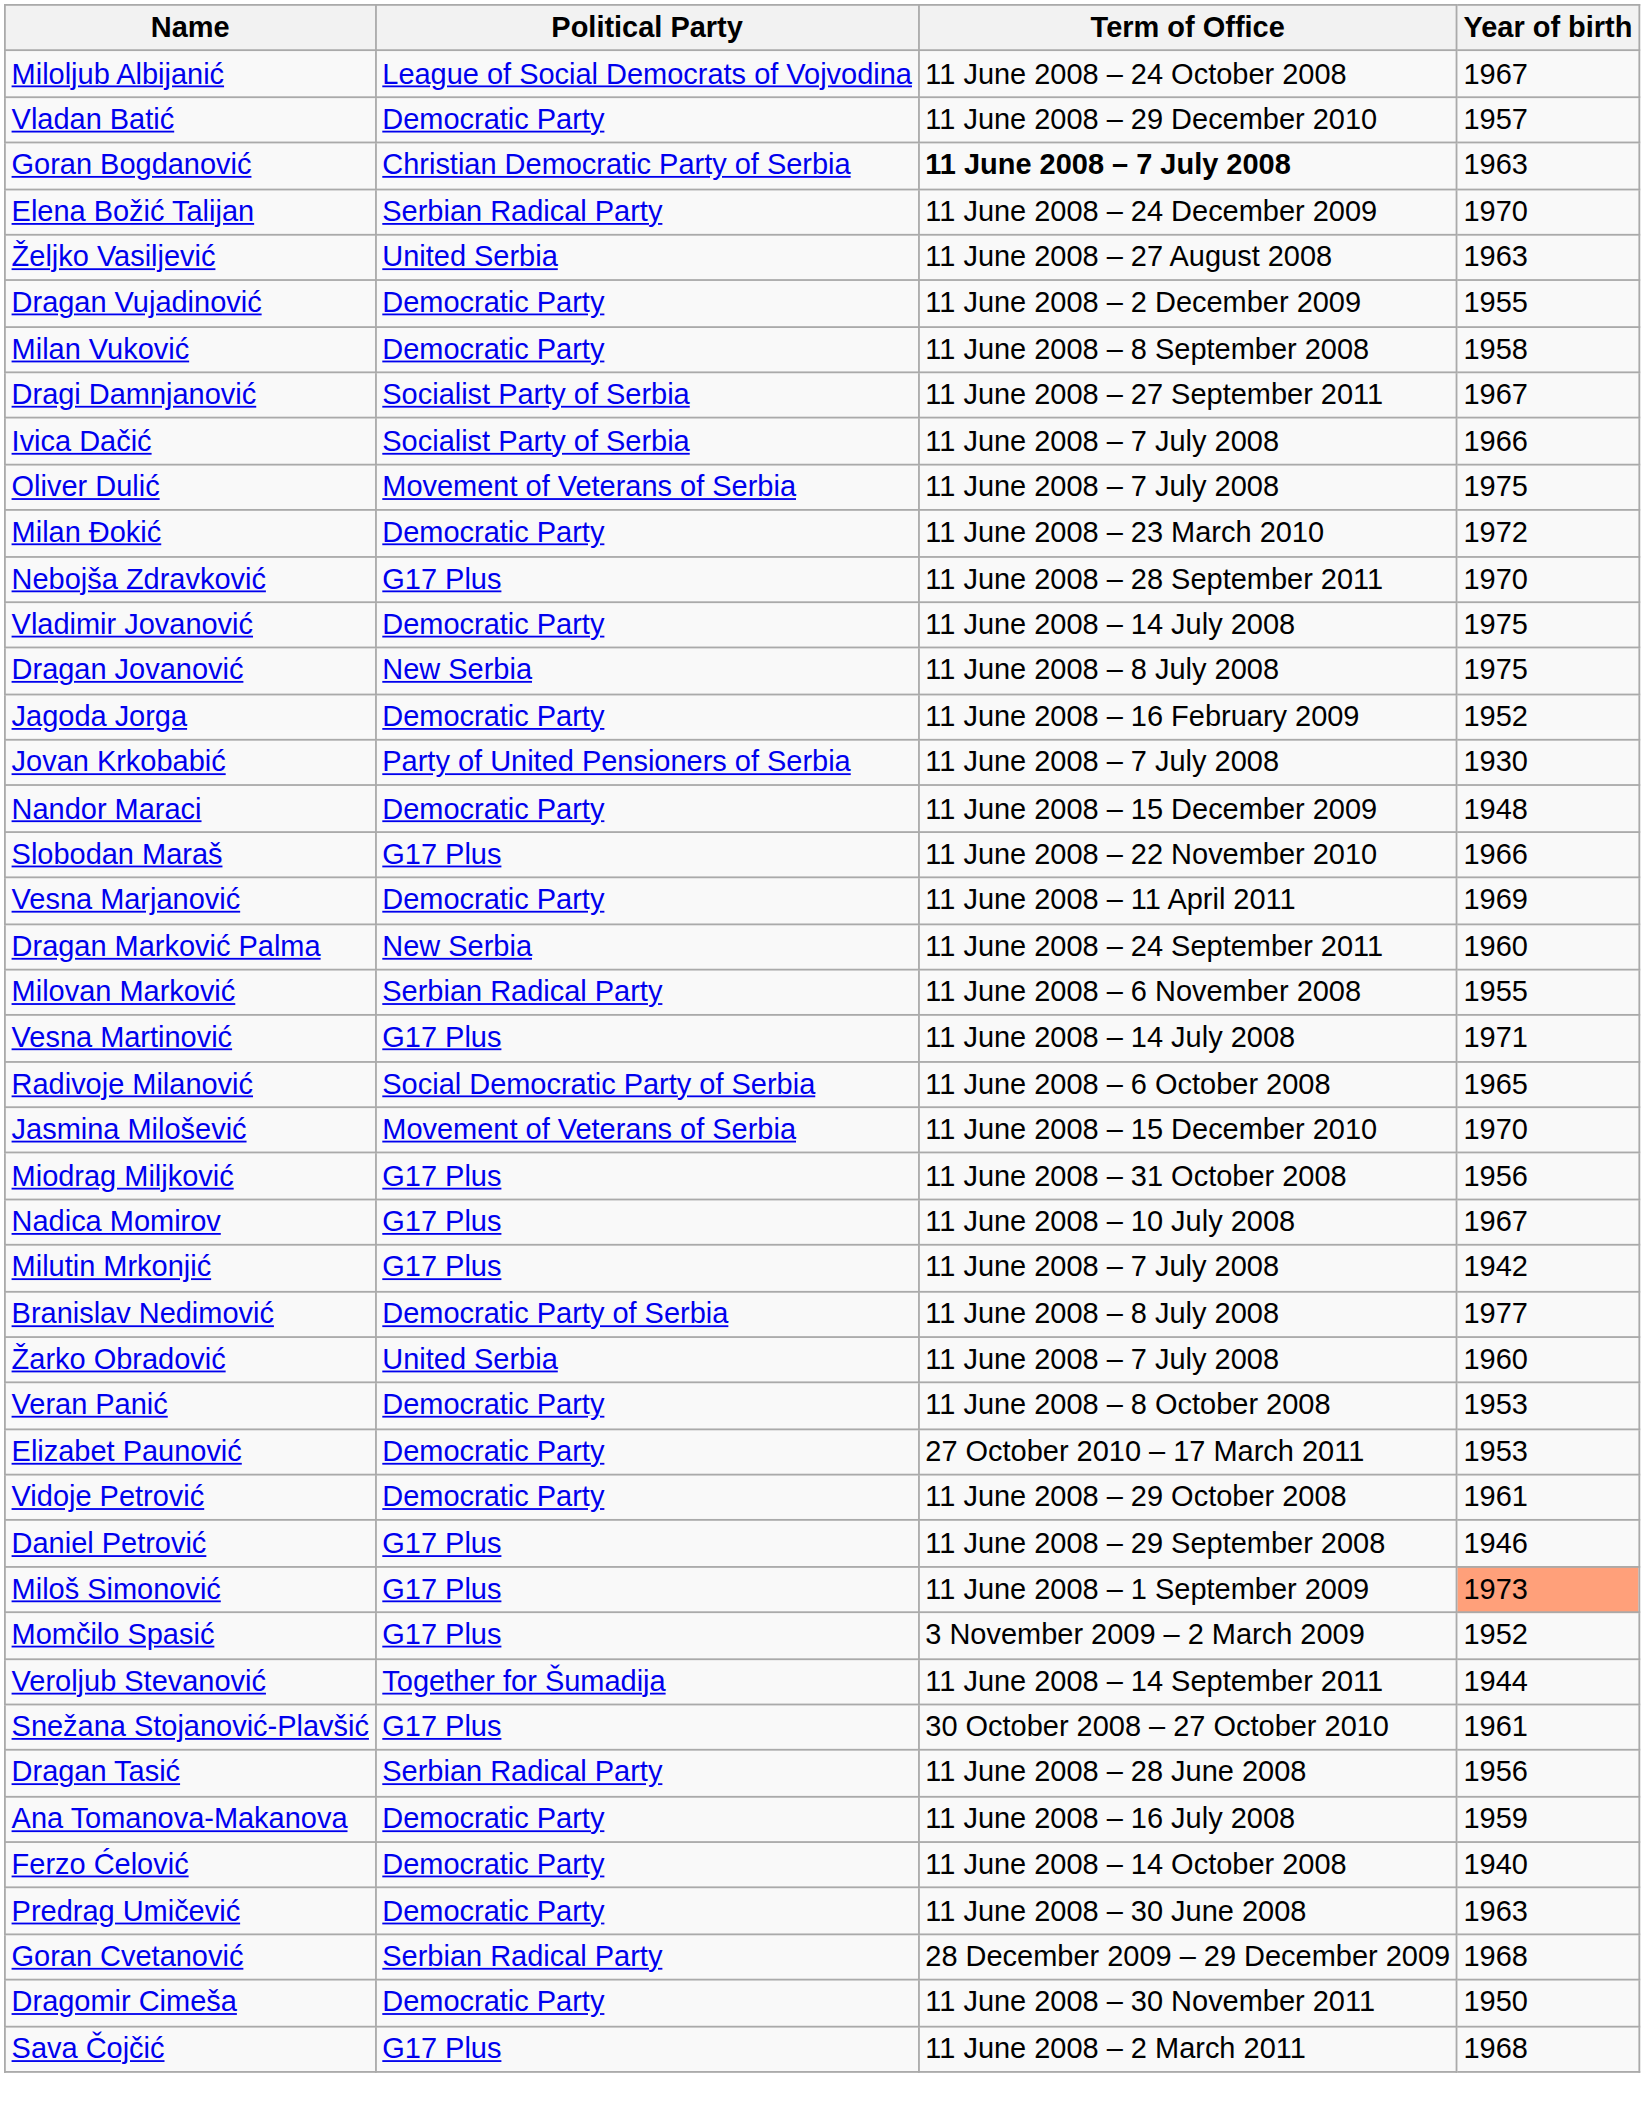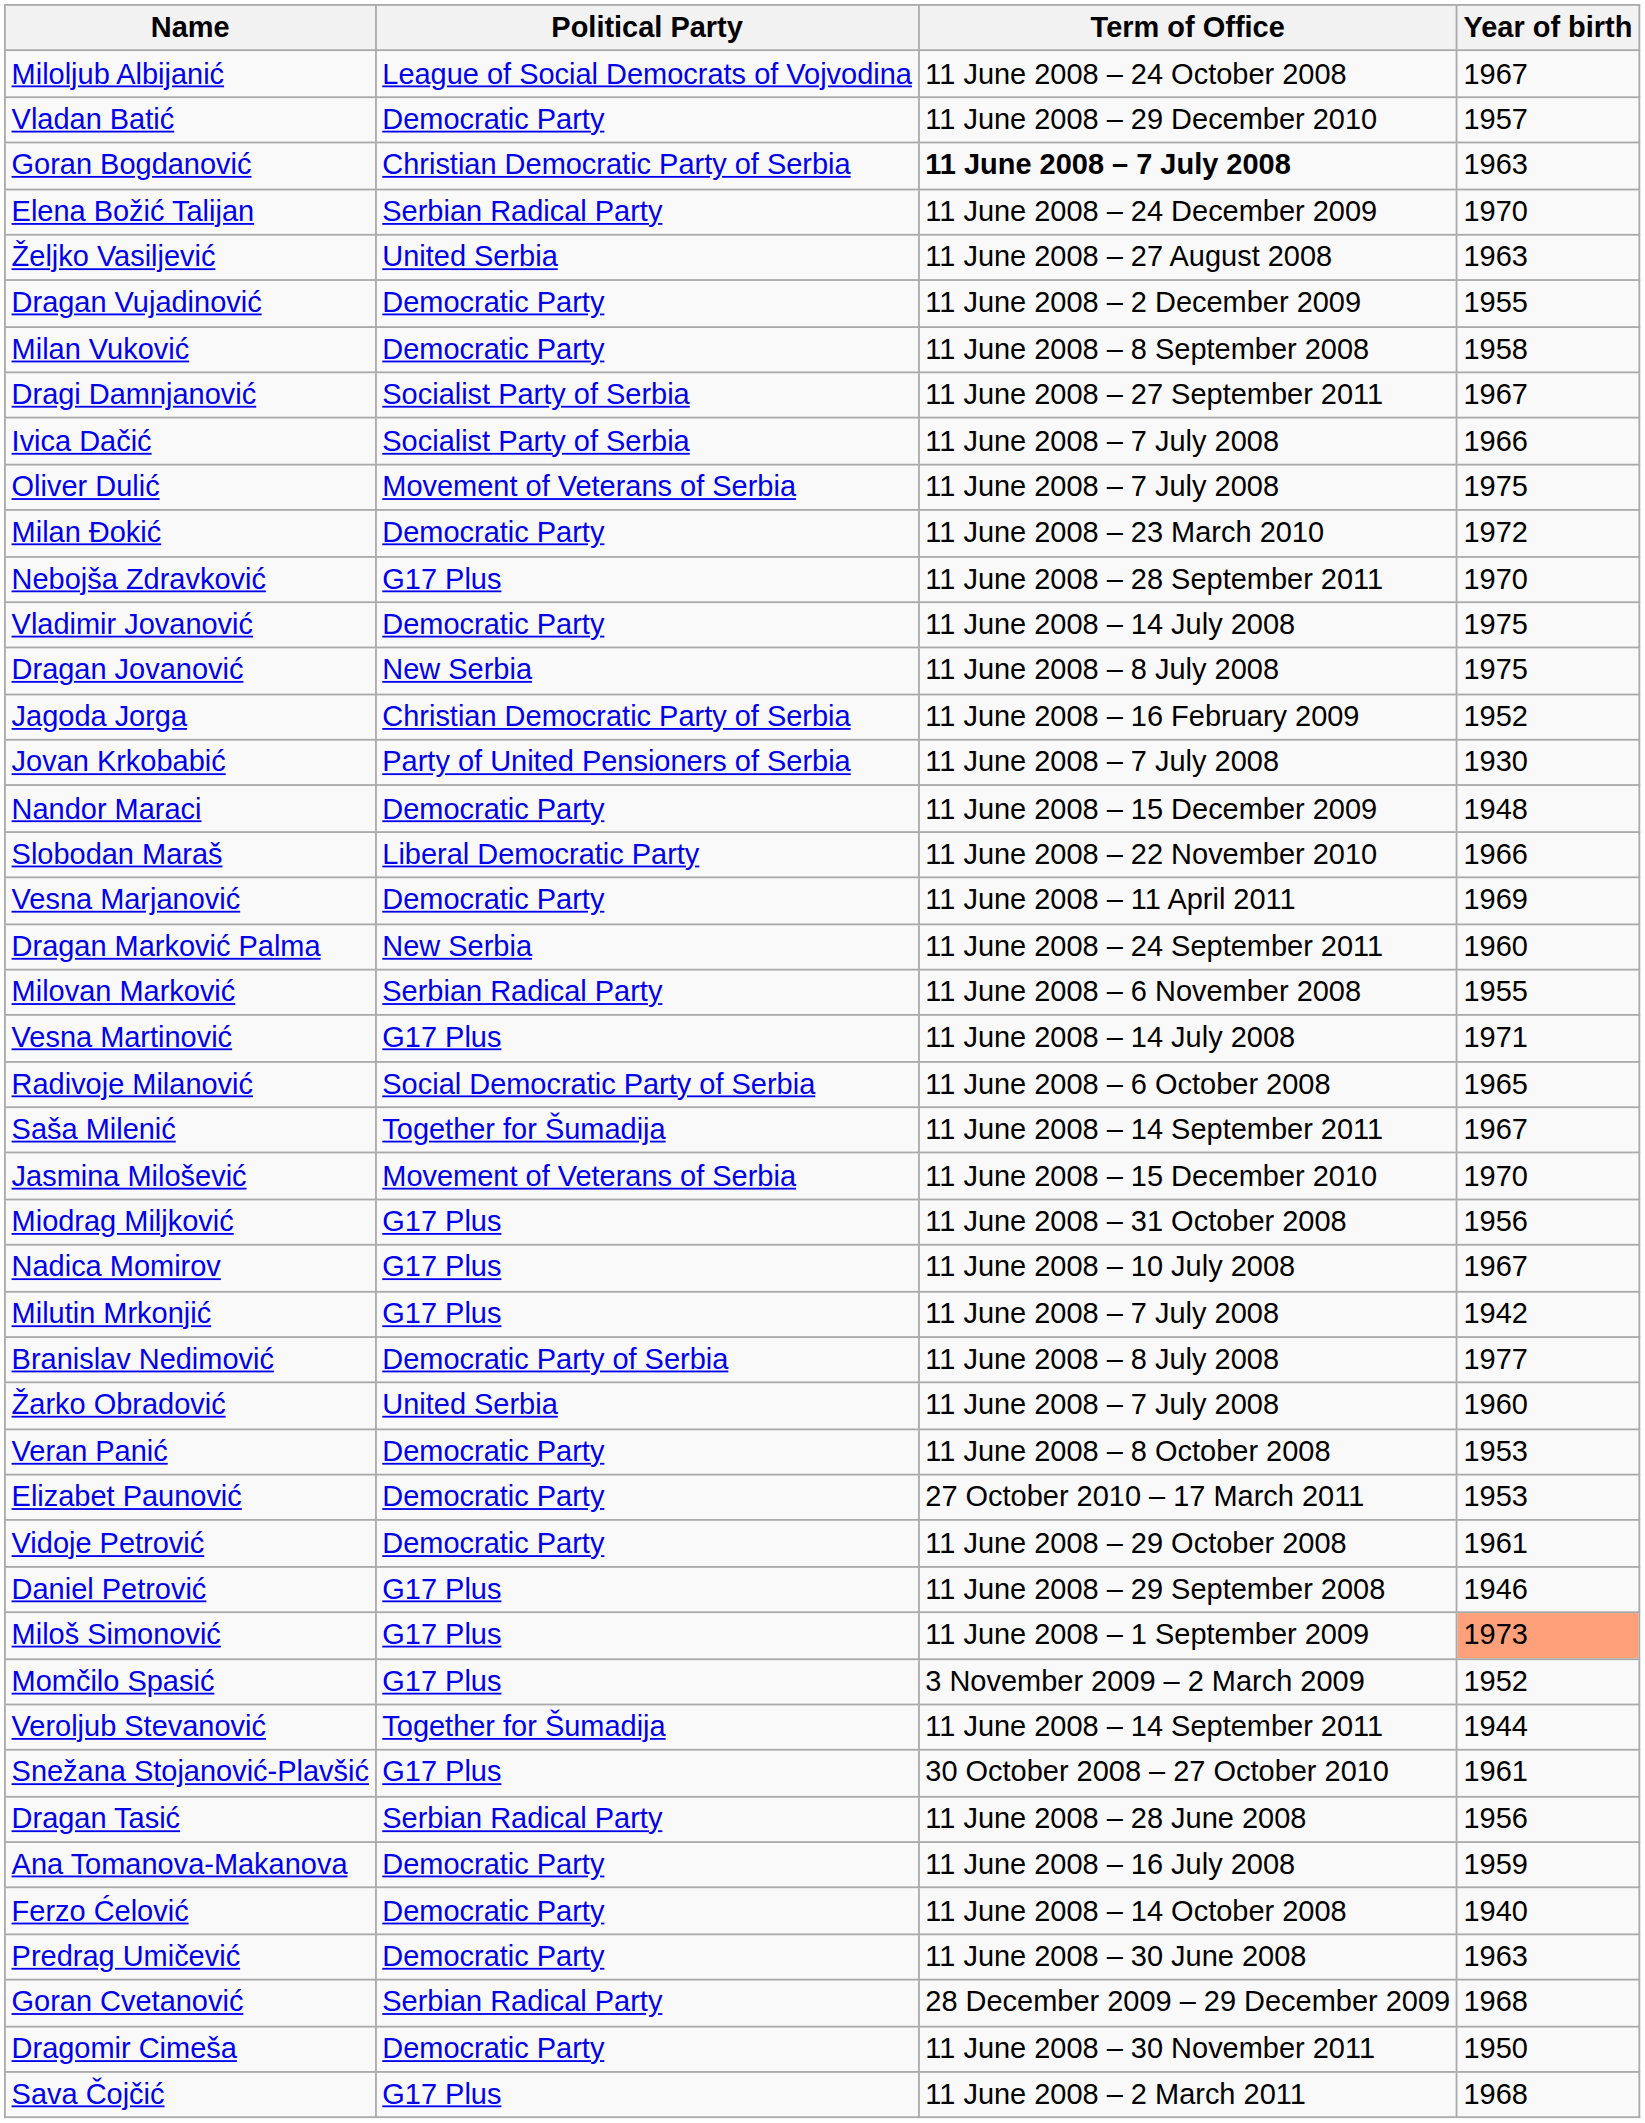 <table class="wikitable sortable">
 <tr>
 <th>Name</th>
 <th>Political Party</th>
 <th>Term of Office</th>
 <th>Year of birth</th>
 </tr>
 <tr>
 <td><a href='#'>Miloljub Albijanić</a></td>
 <td><a href='#'>League of Social Democrats of Vojvodina</a></td>
 <td>11 June 2008 – 24 October 2008</td>
 <td>1967</td>
 </tr>
 <tr>
 <td><a href='#'>Vladan Batić</a></td>
 <td><a href='#'>Democratic Party</a></td>
 <td>11 June 2008 – 29 December 2010</td>
 <td>1957</td>
 </tr>
 <tr>
 <td><a href='#'>Goran Bogdanović</a></td>
 <td><a href='#'>Christian Democratic Party of Serbia</a></td>
 <td><strong>11 June 2008 – 7 July 2008</strong></td>
 <td>1963</td>
 </tr>
 <tr>
 <td><a href='#'>Elena Božić Talijan</a></td>
 <td><a href='#'>Serbian Radical Party</a></td>
 <td>11 June 2008 – 24 December 2009</td>
 <td>1970</td>
 </tr>
 <tr>
 <td><a href='#'>Željko Vasiljević</a></td>
 <td><a href='#'>United Serbia</a></td>
 <td>11 June 2008 – 27 August 2008</td>
 <td>1963</td>
 </tr>
 <tr>
 <td><a href='#'>Dragan Vujadinović</a></td>
 <td><a href='#'>Democratic Party</a></td>
 <td>11 June 2008 – 2 December 2009</td>
 <td>1955</td>
 </tr>
 <tr>
 <td><a href='#'>Milan Vuković</a></td>
 <td><a href='#'>Democratic Party</a></td>
 <td>11 June 2008 – 8 September 2008</td>
 <td>1958</td>
 </tr>
 <tr>
 <td><a href='#'>Dragi Damnjanović</a></td>
 <td><a href='#'>Socialist Party of Serbia</a></td>
 <td>11 June 2008 – 27 September 2011</td>
 <td>1967</td>
 </tr>
 <tr>
 <td><a href='#'>Ivica Dačić</a></td>
 <td><a href='#'>Socialist Party of Serbia</a></td>
 <td>11 June 2008 – 7 July 2008</td>
 <td>1966</td>
 </tr>
 <tr>
 <td><a href='#'>Oliver Dulić</a></td>
 <td><a href='#'>Movement of Veterans of Serbia</a></td>
 <td>11 June 2008 – 7 July 2008</td>
 <td>1975</td>
 </tr>
 <tr>
 <td><a href='#'>Milan Đokić</a></td>
 <td><a href='#'>Democratic Party</a></td>
 <td>11 June 2008 – 23 March 2010</td>
 <td>1972</td>
 </tr>
 <tr>
 <td><a href='#'>Nebojša Zdravković</a></td>
 <td><a href='#'>G17 Plus</a></td>
 <td>11 June 2008 – 28 September 2011</td>
 <td>1970</td>
 </tr>
 <tr>
 <td><a href='#'>Vladimir Jovanović</a></td>
 <td><a href='#'>Democratic Party</a></td>
 <td>11 June 2008 – 14 July 2008</td>
 <td>1975</td>
 </tr>
 <tr>
 <td><a href='#'>Dragan Jovanović</a></td>
 <td><a href='#'>New Serbia</a></td>
 <td>11 June 2008 – 8 July 2008</td>
 <td>1975</td>
 </tr>
 <tr>
 <td><a href='#'>Jagoda Jorga</a></td>
-<td><a href='#'>Democratic Party</a></td>
+<td><a href='#'>Christian Democratic Party of Serbia</a></td>
 <td>11 June 2008 – 16 February 2009</td>
 <td>1952</td>
 </tr>
 <tr>
 <td><a href='#'>Jovan Krkobabić</a></td>
 <td><a href='#'>Party of United Pensioners of Serbia</a></td>
 <td>11 June 2008 – 7 July 2008</td>
 <td>1930</td>
 </tr>
 <tr>
 <td><a href='#'>Nandor Maraci</a></td>
 <td><a href='#'>Democratic Party</a></td>
 <td>11 June 2008 – 15 December 2009</td>
 <td>1948</td>
 </tr>
 <tr>
 <td><a href='#'>Slobodan Maraš</a></td>
-<td><a href='#'>G17 Plus</a></td>
+<td><a href='#'>Liberal Democratic Party</a></td>
 <td>11 June 2008 – 22 November 2010</td>
 <td>1966</td>
 </tr>
 <tr>
 <td><a href='#'>Vesna Marjanović</a></td>
 <td><a href='#'>Democratic Party</a></td>
 <td>11 June 2008 – 11 April 2011</td>
 <td>1969</td>
 </tr>
 <tr>
 <td><a href='#'>Dragan Marković Palma</a></td>
 <td><a href='#'>New Serbia</a></td>
 <td>11 June 2008 – 24 September 2011</td>
 <td>1960</td>
 </tr>
 <tr>
 <td><a href='#'>Milovan Marković</a></td>
 <td><a href='#'>Serbian Radical Party</a></td>
 <td>11 June 2008 – 6 November 2008</td>
 <td>1955</td>
 </tr>
 <tr>
 <td><a href='#'>Vesna Martinović</a></td>
 <td><a href='#'>G17 Plus</a></td>
 <td>11 June 2008 – 14 July 2008</td>
 <td>1971</td>
 </tr>
 <tr>
 <td><a href='#'>Radivoje Milanović</a></td>
 <td><a href='#'>Social Democratic Party of Serbia</a></td>
 <td>11 June 2008 – 6 October 2008</td>
 <td>1965</td>
+</tr>
+<tr>
+<td><a href='#'>Saša Milenić</a></td>
+<td><a href='#'>Together for Šumadija</a></td>
+<td>11 June 2008 – 14 September 2011</td>
+<td>1967</td>
 </tr>
 <tr>
 <td><a href='#'>Jasmina Milošević</a></td>
 <td><a href='#'>Movement of Veterans of Serbia</a></td>
 <td>11 June 2008 – 15 December 2010</td>
 <td>1970</td>
 </tr>
 <tr>
 <td><a href='#'>Miodrag Miljković</a></td>
 <td><a href='#'>G17 Plus</a></td>
 <td>11 June 2008 – 31 October 2008</td>
 <td>1956</td>
 </tr>
 <tr>
 <td><a href='#'>Nadica Momirov</a></td>
 <td><a href='#'>G17 Plus</a></td>
 <td>11 June 2008 – 10 July 2008</td>
 <td>1967</td>
 </tr>
 <tr>
 <td><a href='#'>Milutin Mrkonjić</a></td>
 <td><a href='#'>G17 Plus</a></td>
 <td>11 June 2008 – 7 July 2008</td>
 <td>1942</td>
 </tr>
 <tr>
 <td><a href='#'>Branislav Nedimović</a></td>
 <td><a href='#'>Democratic Party of Serbia</a></td>
 <td>11 June 2008 – 8 July 2008</td>
 <td>1977</td>
 </tr>
 <tr>
 <td><a href='#'>Žarko Obradović</a></td>
 <td><a href='#'>United Serbia</a></td>
 <td>11 June 2008 – 7 July 2008</td>
 <td>1960</td>
 </tr>
 <tr>
 <td><a href='#'>Veran Panić</a></td>
 <td><a href='#'>Democratic Party</a></td>
 <td>11 June 2008 – 8 October 2008</td>
 <td>1953</td>
 </tr>
 <tr>
 <td><a href='#'>Elizabet Paunović</a></td>
 <td><a href='#'>Democratic Party</a></td>
 <td>27 October 2010 – 17 March 2011</td>
 <td>1953</td>
 </tr>
 <tr>
 <td><a href='#'>Vidoje Petrović</a></td>
 <td><a href='#'>Democratic Party</a></td>
 <td>11 June 2008 – 29 October 2008</td>
 <td>1961</td>
 </tr>
 <tr>
 <td><a href='#'>Daniel Petrović</a></td>
 <td><a href='#'>G17 Plus</a></td>
 <td>11 June 2008 – 29 September 2008</td>
 <td>1946</td>
 </tr>
 <tr>
 <td><a href='#'>Miloš Simonović</a></td>
 <td><a href='#'>G17 Plus</a></td>
 <td>11 June 2008 – 1 September 2009</td>
 <td style="background: lightsalmon;">1973</td>
 </tr>
 <tr>
 <td><a href='#'>Momčilo Spasić</a></td>
 <td><a href='#'>G17 Plus</a></td>
 <td>3 November 2009 – 2 March 2009</td>
 <td>1952</td>
 </tr>
 <tr>
 <td><a href='#'>Veroljub Stevanović</a></td>
 <td><a href='#'>Together for Šumadija</a></td>
 <td>11 June 2008 – 14 September 2011</td>
 <td>1944</td>
 </tr>
 <tr>
 <td><a href='#'>Snežana Stojanović-Plavšić</a></td>
 <td><a href='#'>G17 Plus</a></td>
 <td>30 October 2008 – 27 October 2010</td>
 <td>1961</td>
 </tr>
 <tr>
 <td><a href='#'>Dragan Tasić</a></td>
 <td><a href='#'>Serbian Radical Party</a></td>
 <td>11 June 2008 – 28 June 2008</td>
 <td>1956</td>
 </tr>
 <tr>
 <td><a href='#'>Ana Tomanova-Makanova</a></td>
 <td><a href='#'>Democratic Party</a></td>
 <td>11 June 2008 – 16 July 2008</td>
 <td>1959</td>
 </tr>
 <tr>
 <td><a href='#'>Ferzo Ćelović</a></td>
 <td><a href='#'>Democratic Party</a></td>
 <td>11 June 2008 – 14 October 2008</td>
 <td>1940</td>
 </tr>
 <tr>
 <td><a href='#'>Predrag Umičević</a></td>
 <td><a href='#'>Democratic Party</a></td>
 <td>11 June 2008 – 30 June 2008</td>
 <td>1963</td>
 </tr>
 <tr>
 <td><a href='#'>Goran Cvetanović</a></td>
 <td><a href='#'>Serbian Radical Party</a></td>
 <td>28 December 2009 – 29 December 2009</td>
 <td>1968</td>
 </tr>
 <tr>
 <td><a href='#'>Dragomir Cimeša</a></td>
 <td><a href='#'>Democratic Party</a></td>
 <td>11 June 2008 – 30 November 2011</td>
 <td>1950</td>
 </tr>
 <tr>
 <td><a href='#'>Sava Čojčić</a></td>
 <td><a href='#'>G17 Plus</a></td>
 <td>11 June 2008 – 2 March 2011</td>
 <td>1968</td>
 </tr>
 </table>
